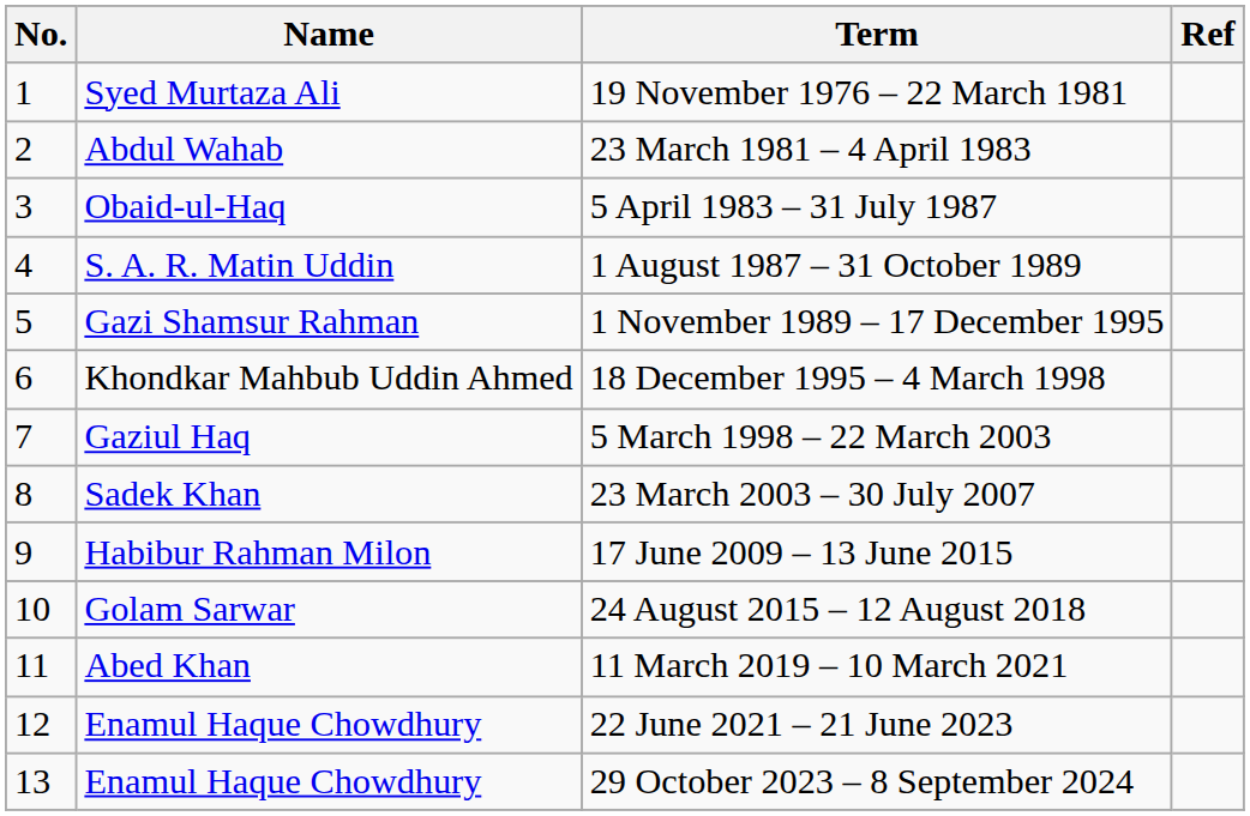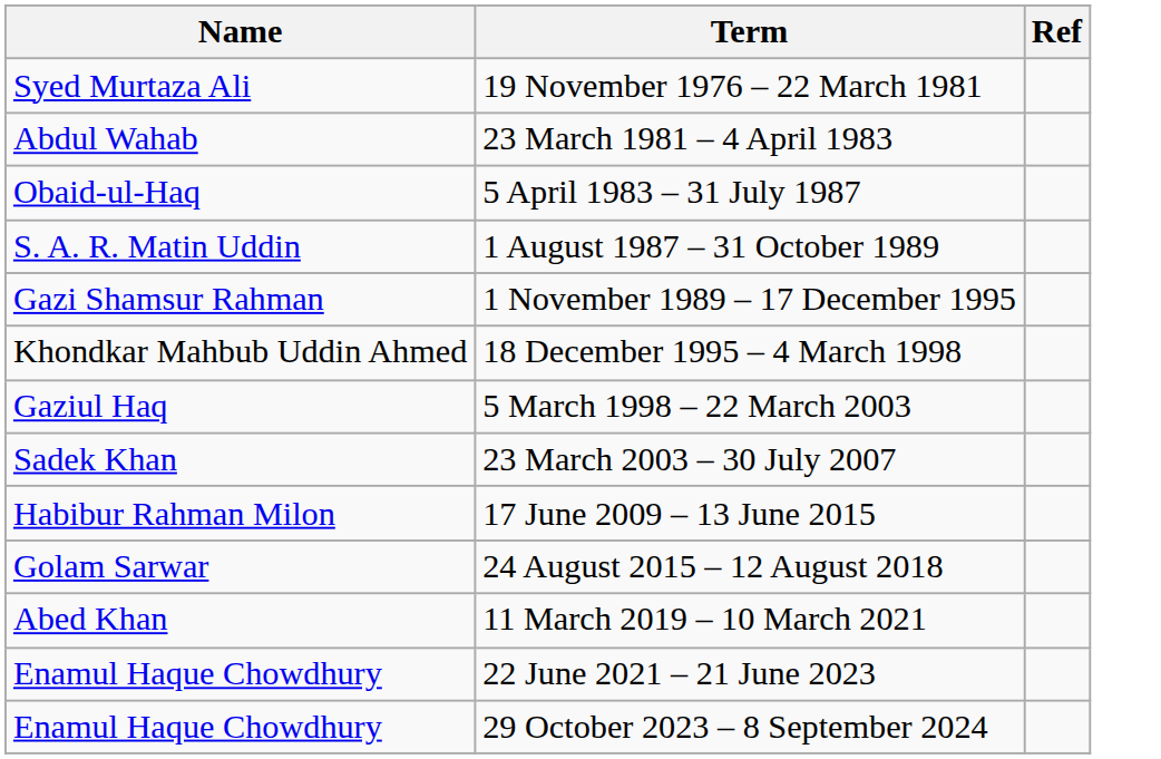 <table class="wikitable sortable">
 <tr>
-<th>No.</th>
 <th>Name</th>
 <th>Term</th>
 <th>Ref</th>
 </tr>
 <tr>
-<td>1</td>
 <td><a href='#'>Syed Murtaza Ali</a></td>
 <td>19 November 1976 – 22 March 1981</td>
 <td></td>
 </tr>
 <tr>
-<td>2</td>
 <td><a href='#'>Abdul Wahab</a></td>
 <td>23 March 1981 – 4 April 1983</td>
 <td></td>
 </tr>
 <tr>
-<td>3</td>
 <td><a href='#'>Obaid-ul-Haq</a></td>
 <td>5 April 1983 – 31 July 1987</td>
 <td></td>
 </tr>
 <tr>
-<td>4</td>
 <td><a href='#'>S. A. R. Matin Uddin</a></td>
 <td>1 August 1987 – 31 October 1989</td>
 <td></td>
 </tr>
 <tr>
-<td>5</td>
 <td><a href='#'>Gazi Shamsur Rahman</a></td>
 <td>1 November 1989 – 17 December 1995</td>
 <td></td>
 </tr>
 <tr>
-<td>6</td>
 <td>Khondkar Mahbub Uddin Ahmed</td>
 <td>18 December 1995 – 4 March 1998</td>
 <td></td>
 </tr>
 <tr>
-<td>7</td>
 <td><a href='#'>Gaziul Haq</a></td>
 <td>5 March 1998 – 22 March 2003</td>
 <td></td>
 </tr>
 <tr>
-<td>8</td>
 <td><a href='#'>Sadek Khan</a></td>
 <td>23 March 2003 – 30 July 2007</td>
 <td></td>
 </tr>
 <tr>
-<td>9</td>
 <td><a href='#'>Habibur Rahman Milon</a></td>
 <td>17 June 2009 – 13 June 2015</td>
 <td></td>
 </tr>
 <tr>
-<td>10</td>
 <td><a href='#'>Golam Sarwar</a></td>
 <td>24 August 2015 – 12 August 2018</td>
 <td></td>
 </tr>
 <tr>
-<td>11</td>
 <td><a href='#'>Abed Khan</a></td>
 <td>11 March 2019 – 10 March 2021</td>
 <td></td>
 </tr>
 <tr>
-<td>12</td>
 <td><a href='#'>Enamul Haque Chowdhury</a></td>
 <td>22 June 2021 – 21 June 2023</td>
 <td></td>
 </tr>
 <tr>
-<td>13</td>
 <td><a href='#'>Enamul Haque Chowdhury</a></td>
 <td>29 October 2023 – 8 September 2024</td>
 <td></td>
 </tr>
 </table>
